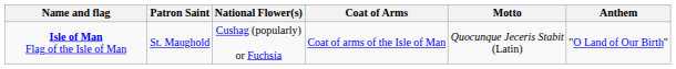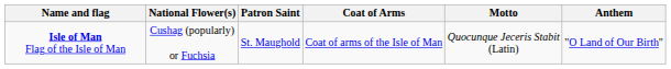 <table class="wikitable" style="text-align:center;">
 <tr>
 <th width="200px">Name and flag</th>
+<th width="*">National Flower(s)</th>
 <th width="*">Patron Saint</th>
-<th width="*">National Flower(s)</th>
 <th width="*">Coat of Arms</th>
 <th width="*">Motto</th>
 <th width="*">Anthem</th>
 </tr>
 <tr ->
 <td><strong><a href='#'>Isle of Man</a></strong> <br><a href='#'>Flag of the Isle of Man</a><br></td>
+<td><a href='#'>Cushag</a> (popularly) <br> <br> or <a href='#'>Fuchsia</a><br></td>
 <td><a href='#'>St. Maughold</a> <br></td>
-<td><a href='#'>Cushag</a> (popularly) <br> <br> or <a href='#'>Fuchsia</a><br></td>
 <td><a href='#'>Coat of arms of the Isle of Man</a><br></td>
 <td><em>Quocunque Jeceris Stabit</em><br>(Latin)<br></td>
 <td "Wherever you throw it, it will stand">"<a href='#'>O Land of Our Birth</a>"</td>
 </tr>
 </table>
